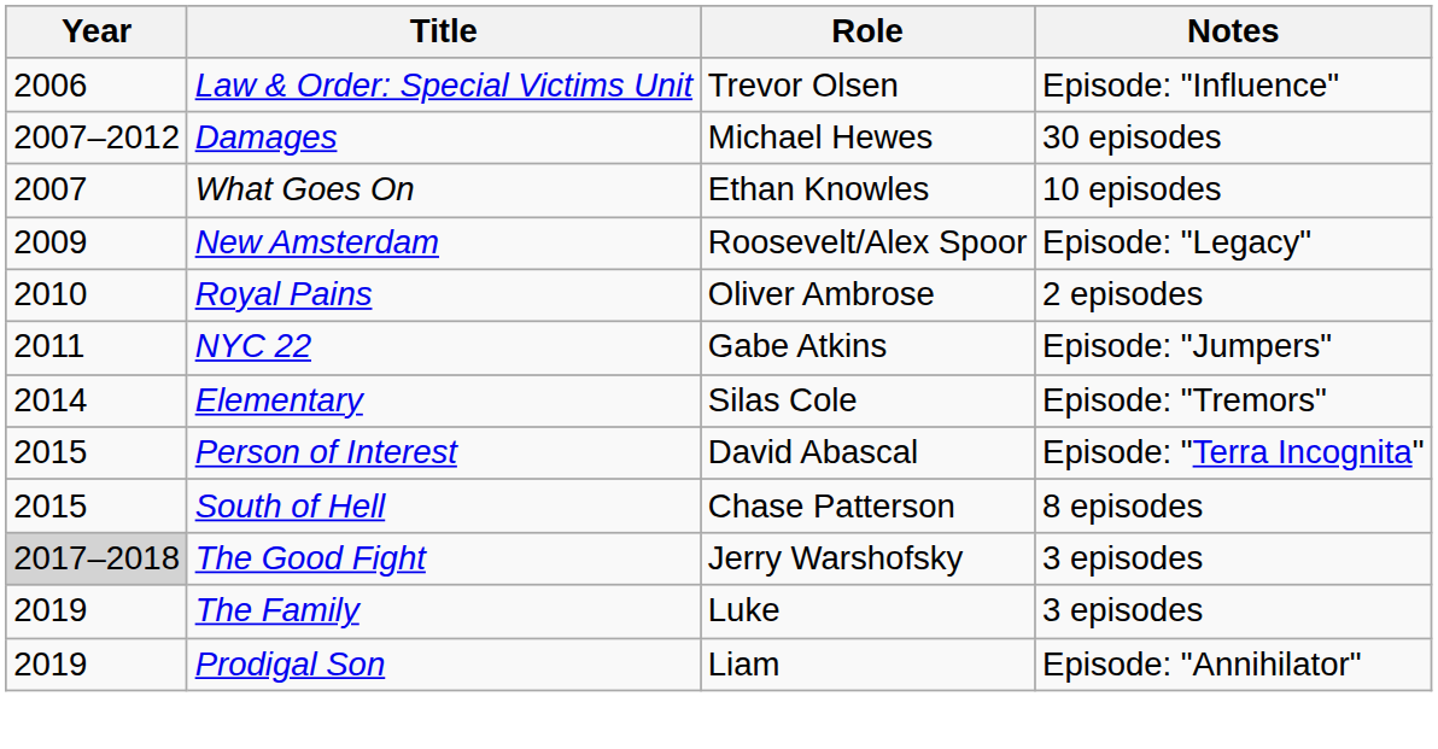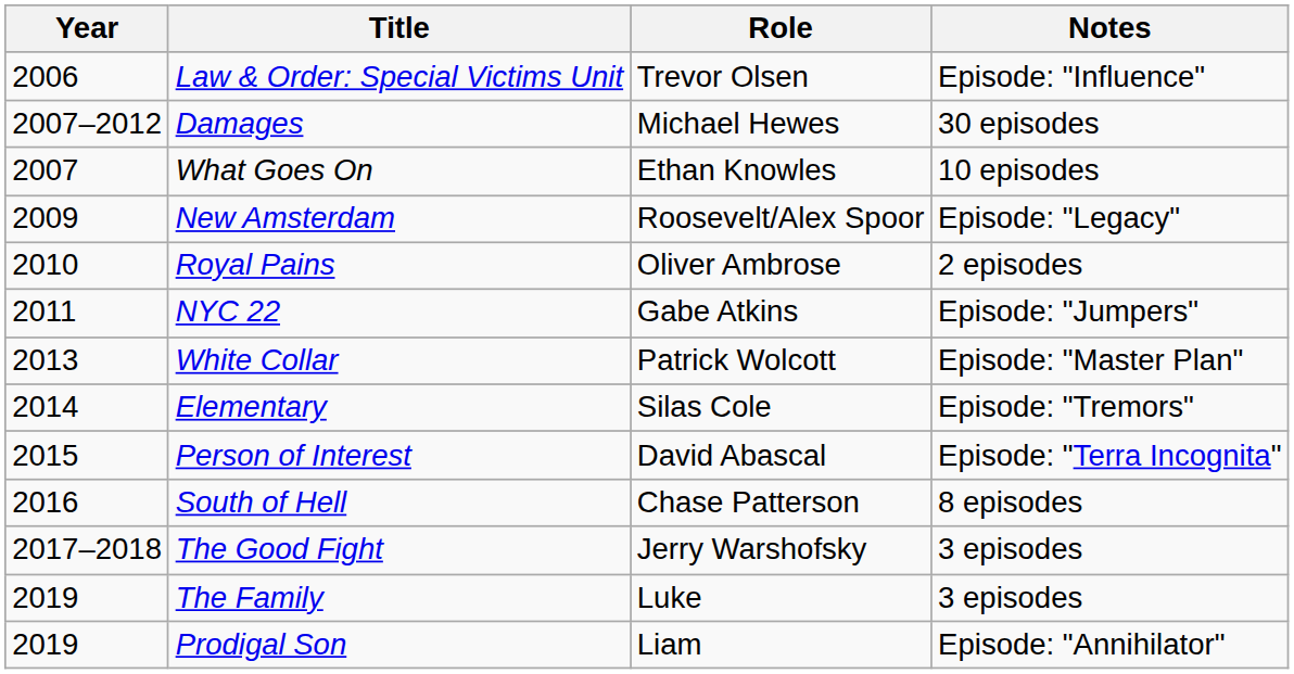 <table class="wikitable sortable">
 <tr>
 <th>Year</th>
 <th>Title</th>
 <th>Role</th>
 <th>Notes</th>
 </tr>
 <tr>
 <td>2006</td>
 <td><em><a href='#'>Law & Order: Special Victims Unit</a></em></td>
 <td>Trevor Olsen</td>
 <td>Episode: "Influence"</td>
 </tr>
 <tr>
 <td>2007–2012</td>
 <td><em><a href='#'>Damages</a></em></td>
 <td>Michael Hewes</td>
 <td>30 episodes</td>
 </tr>
 <tr>
 <td>2007</td>
 <td><em>What Goes On</em></td>
 <td>Ethan Knowles</td>
 <td>10 episodes</td>
 </tr>
 <tr>
 <td>2009</td>
 <td><em><a href='#'>New Amsterdam</a></em></td>
 <td>Roosevelt/Alex Spoor</td>
 <td>Episode: "Legacy"</td>
 </tr>
 <tr>
 <td>2010</td>
 <td><em><a href='#'>Royal Pains</a></em></td>
 <td>Oliver Ambrose</td>
 <td>2 episodes</td>
 </tr>
 <tr>
 <td>2011</td>
 <td><em><a href='#'>NYC 22</a></em></td>
 <td>Gabe Atkins</td>
 <td>Episode: "Jumpers"</td>
 </tr>
 <tr>
+<td>2013</td>
+<td><em><a href='#'>White Collar</a></em></td>
+<td>Patrick Wolcott</td>
+<td>Episode: "Master Plan"</td>
+</tr>
+<tr>
 <td>2014</td>
 <td><em><a href='#'>Elementary</a></em></td>
 <td>Silas Cole</td>
 <td>Episode: "Tremors"</td>
 </tr>
 <tr>
 <td>2015</td>
 <td><em><a href='#'>Person of Interest</a></em></td>
 <td>David Abascal</td>
 <td>Episode: "<a href='#'>Terra Incognita</a>"</td>
 </tr>
 <tr>
-<td>2015</td>
+<td>2016</td>
 <td><em><a href='#'>South of Hell</a></em></td>
 <td>Chase Patterson</td>
 <td>8 episodes</td>
 </tr>
 <tr>
-<td style="background: lightgrey;">2017–2018</td>
+<td>2017–2018</td>
 <td><em><a href='#'>The Good Fight</a></em></td>
 <td>Jerry Warshofsky</td>
 <td>3 episodes</td>
 </tr>
 <tr>
 <td>2019</td>
 <td><a href='#'><em>The Family</em></a></td>
 <td>Luke</td>
 <td>3 episodes</td>
 </tr>
 <tr>
 <td>2019</td>
 <td><a href='#'><em>Prodigal Son</em></a></td>
 <td>Liam</td>
 <td>Episode: "Annihilator"</td>
 </tr>
 </table>
